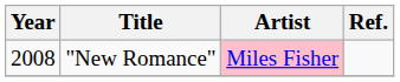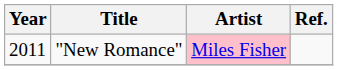 <table class="wikitable">
 <tr>
 <th>Year</th>
 <th>Title</th>
 <th>Artist</th>
 <th>Ref.</th>
 </tr>
 <tr>
-<td>2008</td>
+<td>2011</td>
 <td>"New Romance"</td>
 <td style="background: pink;"><a href='#'>Miles Fisher</a></td>
 <td></td>
 </tr>
 <tr>
 </tr>
 </table>
